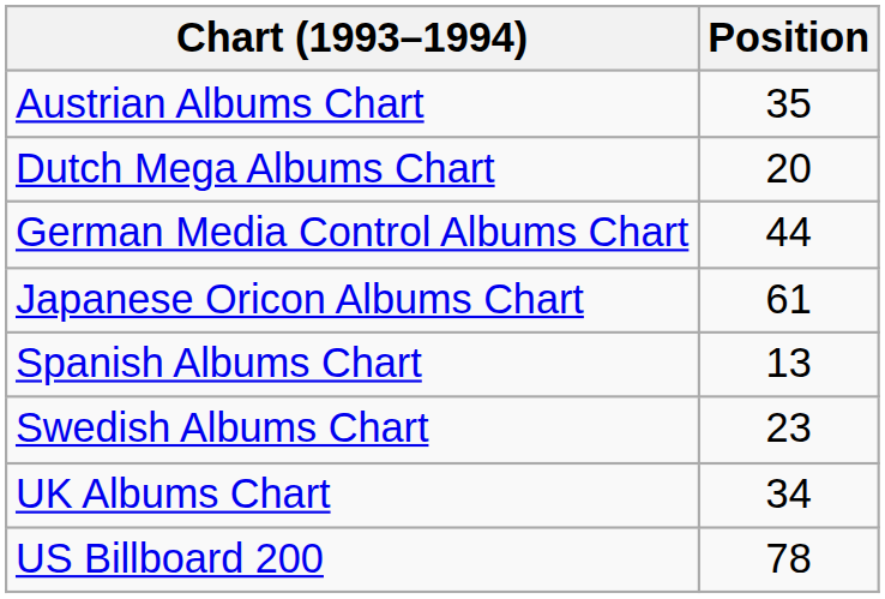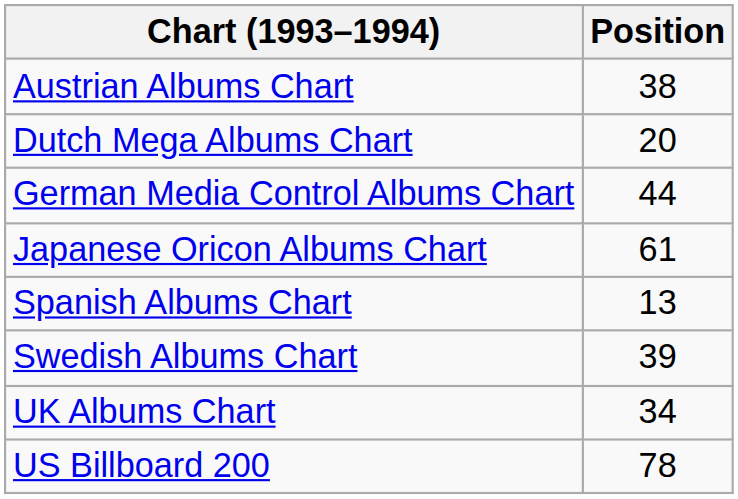 <table class="wikitable sortable" style="text-align:center">
 <tr>
 <th>Chart (1993–1994)</th>
 <th>Position</th>
 </tr>
 <tr>
 <td align="left"><a href='#'>Austrian Albums Chart</a></td>
-<td>35</td>
+<td>38</td>
 </tr>
 <tr>
 <td align="left"><a href='#'>Dutch Mega Albums Chart</a></td>
 <td>20</td>
 </tr>
 <tr>
 <td align="left"><a href='#'>German Media Control Albums Chart</a></td>
 <td>44</td>
 </tr>
 <tr>
 <td align="left"><a href='#'>Japanese Oricon Albums Chart</a></td>
 <td>61</td>
 </tr>
 <tr>
 <td align="left"><a href='#'>Spanish Albums Chart</a></td>
 <td>13</td>
 </tr>
 <tr>
 <td align="left"><a href='#'>Swedish Albums Chart</a></td>
-<td>23</td>
+<td>39</td>
 </tr>
 <tr>
 <td align="left"><a href='#'>UK Albums Chart</a></td>
 <td>34</td>
 </tr>
 <tr>
 <td align="left"><a href='#'>US Billboard 200</a></td>
 <td>78</td>
 </tr>
 </table>
